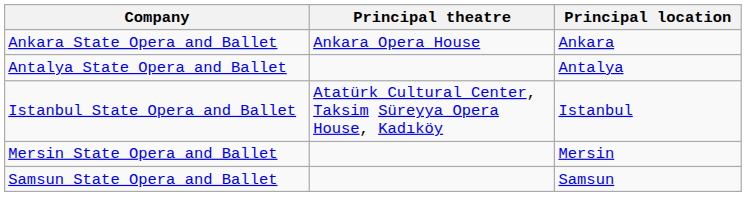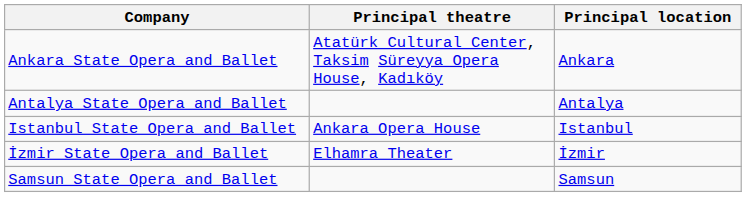 <table class="wikitable">
 <tr>
 <th width=250>Company</th>
 <th width=200>Principal theatre</th>
 <th width=150>Principal location</th>
 </tr>
 <tr>
 <td><a href='#'>Ankara State Opera and Ballet</a></td>
-<td><a href='#'>Ankara Opera House</a></td>
+<td><a href='#'>Atatürk Cultural Center</a>, <a href='#'>Taksim</a> <a href='#'>Süreyya Opera House</a>, <a href='#'>Kadıköy</a></td>
 <td><a href='#'>Ankara</a></td>
 </tr>
 <tr>
 <td><a href='#'>Antalya State Opera and Ballet</a></td>
 <td></td>
 <td><a href='#'>Antalya</a></td>
 </tr>
 <tr>
 <td><a href='#'>Istanbul State Opera and Ballet</a></td>
-<td><a href='#'>Atatürk Cultural Center</a>, <a href='#'>Taksim</a> <a href='#'>Süreyya Opera House</a>, <a href='#'>Kadıköy</a></td>
+<td><a href='#'>Ankara Opera House</a></td>
 <td><a href='#'>Istanbul</a></td>
 </tr>
 <tr>
-<td><a href='#'>Mersin State Opera and Ballet</a></td>
-<td></td>
-<td><a href='#'>Mersin</a></td>
+<td><a href='#'>İzmir State Opera and Ballet</a></td>
+<td><a href='#'>Elhamra Theater</a></td>
+<td><a href='#'>İzmir</a></td>
 </tr>
 <tr>
 <td><a href='#'>Samsun State Opera and Ballet</a></td>
 <td></td>
 <td><a href='#'>Samsun</a></td>
 </tr>
 </table>
